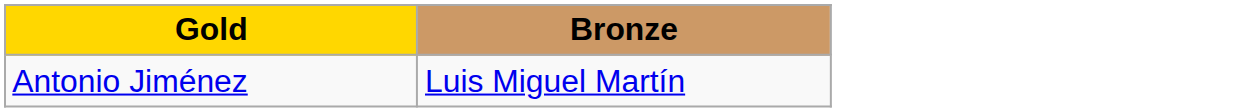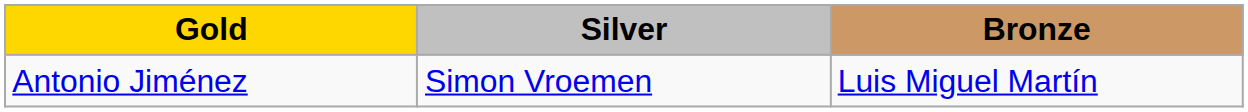 <table class="wikitable" style="text-align:left">
 <tr align="center">
 <td width=200 bgcolor=gold><strong>Gold</strong></td>
+<td width=200 bgcolor=silver><strong>Silver</strong></td>
 <td width=200 bgcolor=CC9966><strong>Bronze</strong></td>
 </tr>
 <tr>
 <td><a href='#'>Antonio Jiménez</a><br><em></em></td>
+<td><a href='#'>Simon Vroemen</a><br><em></em></td>
 <td><a href='#'>Luis Miguel Martín</a><br><em></em></td>
 </tr>
 </table>
